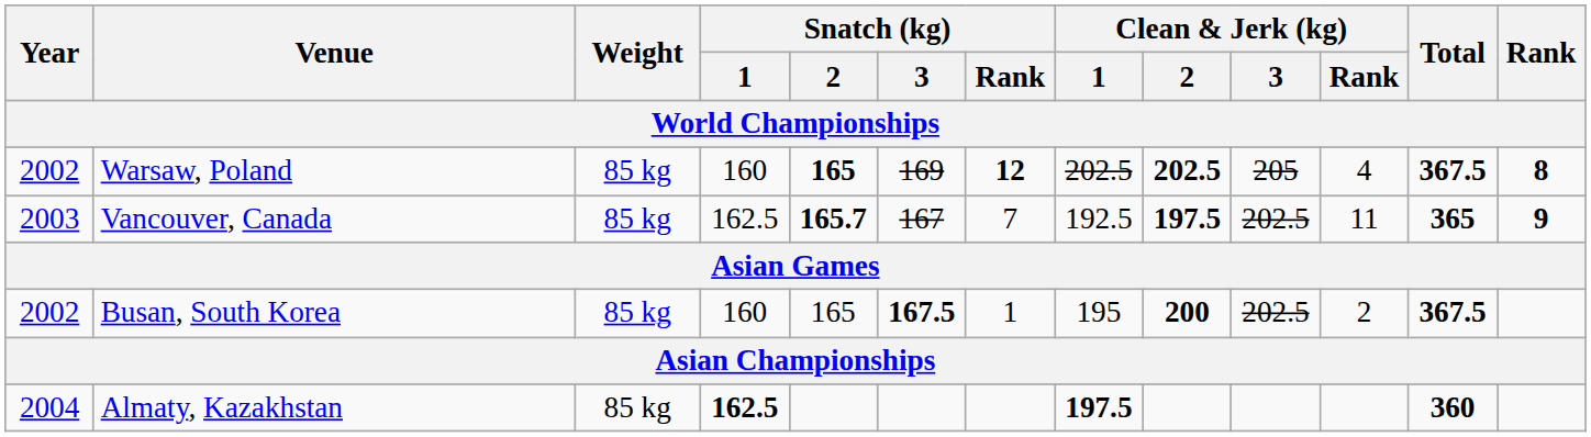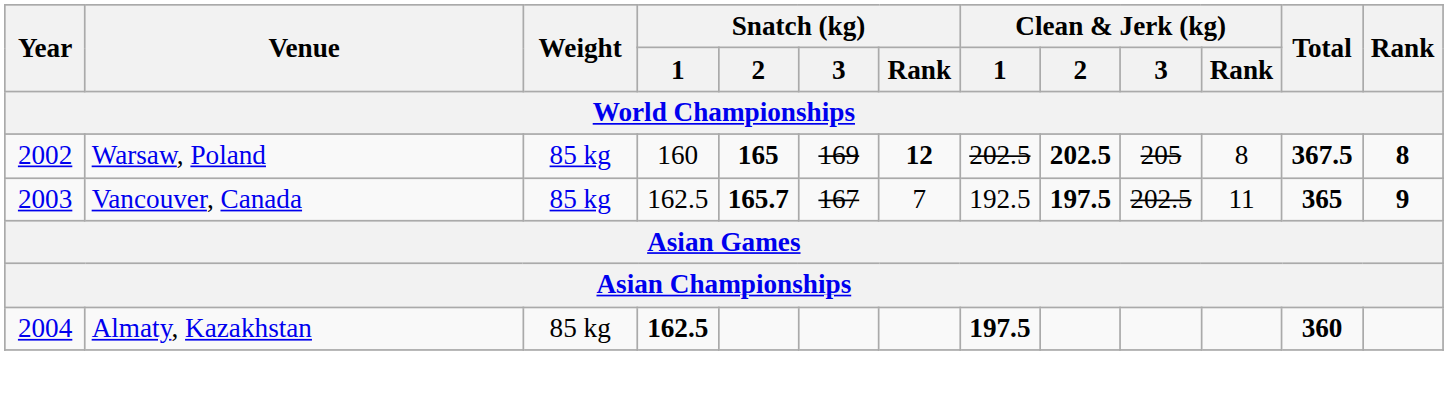 <table class = "wikitable" style="text-align:center;">
 <tr>
 <th rowspan=2 width=40>Year</th>
 <th rowspan=2 width=250>Venue</th>
 <th rowspan=2 width=60>Weight</th>
 <th colspan=4>Snatch (kg)</th>
 <th colspan=4>Clean & Jerk (kg)</th>
 <th rowspan=2 width=40>Total</th>
 <th rowspan=2 width=40>Rank</th>
 </tr>
 <tr>
 <th width=40>1</th>
 <th width=40>2</th>
 <th width=40>3</th>
 <th width=40>Rank</th>
 <th width=40>1</th>
 <th width=40>2</th>
 <th width=40>3</th>
 <th width=40>Rank</th>
 </tr>
 <tr>
 <th colspan=13><a href='#'>World Championships</a></th>
 </tr>
 <tr>
 <td><a href='#'>2002</a></td>
 <td align=left> <a href='#'>Warsaw</a>, <a href='#'>Poland</a></td>
 <td><a href='#'>85 kg</a></td>
 <td>160</td>
 <td><strong>165</strong></td>
 <td><s>169</s></td>
 <td><strong>12</strong></td>
 <td><s>202.5</s></td>
 <td><strong>202.5</strong></td>
 <td><s>205</s></td>
-<td>4</td>
+<td>8</td>
 <td><strong>367.5</strong></td>
 <td><strong>8</strong></td>
 </tr>
 <tr>
 <td><a href='#'>2003</a></td>
 <td align=left> <a href='#'>Vancouver</a>, <a href='#'>Canada</a></td>
 <td><a href='#'>85 kg</a></td>
 <td>162.5</td>
 <td><strong>165.7</strong></td>
 <td><s>167</s></td>
 <td>7</td>
 <td>192.5</td>
 <td><strong>197.5</strong></td>
 <td><s>202.5</s></td>
 <td>11</td>
 <td><strong>365</strong></td>
 <td><strong>9</strong></td>
 </tr>
 <tr>
 <th colspan=13><a href='#'>Asian Games</a></th>
 </tr>
 <tr>
-<td><a href='#'>2002</a></td>
-<td align=left> <a href='#'>Busan</a>, <a href='#'>South Korea</a></td>
-<td><a href='#'>85 kg</a></td>
-<td>160</td>
-<td>165</td>
-<td><strong>167.5</strong></td>
-<td>1</td>
-<td>195</td>
-<td><strong>200</strong></td>
-<td><s>202.5</s></td>
-<td>2</td>
-<td><strong>367.5</strong></td>
-<td><strong></strong></td>
-</tr>
-<tr>
 <th colspan=13><a href='#'>Asian Championships</a></th>
 </tr>
 <tr>
 <td><a href='#'>2004</a></td>
 <td align=left> <a href='#'>Almaty</a>, <a href='#'>Kazakhstan</a></td>
 <td>85 kg</td>
 <td><strong>162.5</strong></td>
 <td></td>
 <td></td>
 <td><strong></strong></td>
 <td><strong>197.5</strong></td>
 <td></td>
 <td></td>
 <td><strong></strong></td>
 <td><strong>360</strong></td>
 <td><strong></strong></td>
 </tr>
 </table>
